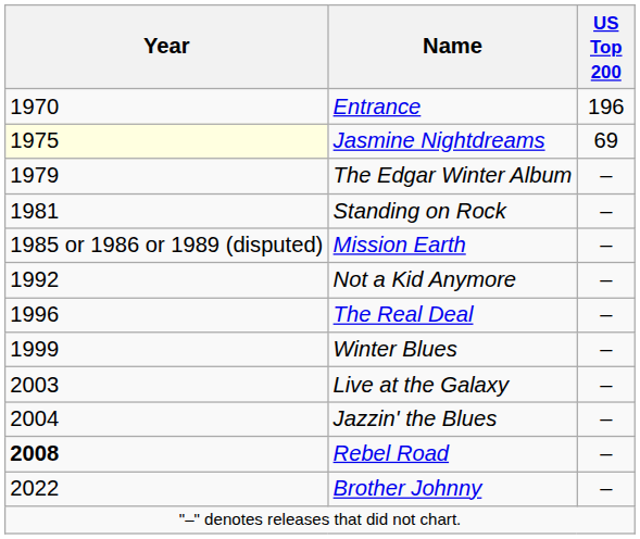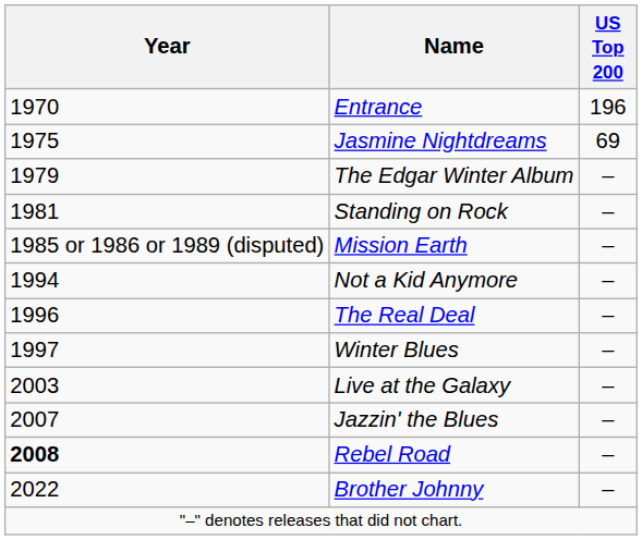 <table class="wikitable">
 <tr>
 <th>Year</th>
 <th>Name</th>
 <th width="35"><small><a href='#'>US Top 200</a></small><br></th>
 </tr>
 <tr>
 <td>1970</td>
 <td><em><a href='#'>Entrance</a></em></td>
 <td style="text-align:center;">196</td>
 </tr>
 <tr>
-<td style="background: lightyellow;">1975</td>
+<td>1975</td>
 <td><em><a href='#'>Jasmine Nightdreams</a></em></td>
 <td style="text-align:center;">69</td>
 </tr>
 <tr>
 <td>1979</td>
 <td><em>The Edgar Winter Album</em></td>
 <td style="text-align:center;">–</td>
 </tr>
 <tr>
 <td>1981</td>
 <td><em>Standing on Rock</em></td>
 <td style="text-align:center;">–</td>
 </tr>
 <tr>
 <td>1985 or 1986 or 1989 (disputed)</td>
 <td><em><a href='#'>Mission Earth</a></em></td>
 <td style="text-align:center;">–</td>
 </tr>
 <tr>
-<td>1992</td>
+<td>1994</td>
 <td><em>Not a Kid Anymore</em></td>
 <td style="text-align:center;">–</td>
 </tr>
 <tr>
 <td>1996</td>
 <td><em><a href='#'>The Real Deal</a></em></td>
 <td style="text-align:center;">–</td>
 </tr>
 <tr>
-<td>1999</td>
+<td>1997</td>
 <td><em>Winter Blues</em></td>
 <td style="text-align:center;">–</td>
 </tr>
 <tr>
 <td>2003</td>
 <td><em> Live at the Galaxy</em></td>
 <td style="text-align:center;">–</td>
 </tr>
 <tr>
-<td>2004</td>
+<td>2007</td>
 <td><em>Jazzin' the Blues</em></td>
 <td style="text-align:center;">–</td>
 </tr>
 <tr>
 <td><strong>2008</strong></td>
 <td><em><a href='#'>Rebel Road</a></em></td>
 <td style="text-align:center;">–</td>
 </tr>
 <tr>
 <td>2022</td>
 <td><em><a href='#'>Brother Johnny</a></em></td>
 <td style="text-align:center;">–</td>
 </tr>
 <tr>
 <td colspan="8" style="text-align:center; font-size:9pt;">"–" denotes releases that did not chart.</td>
 </tr>
 </table>
